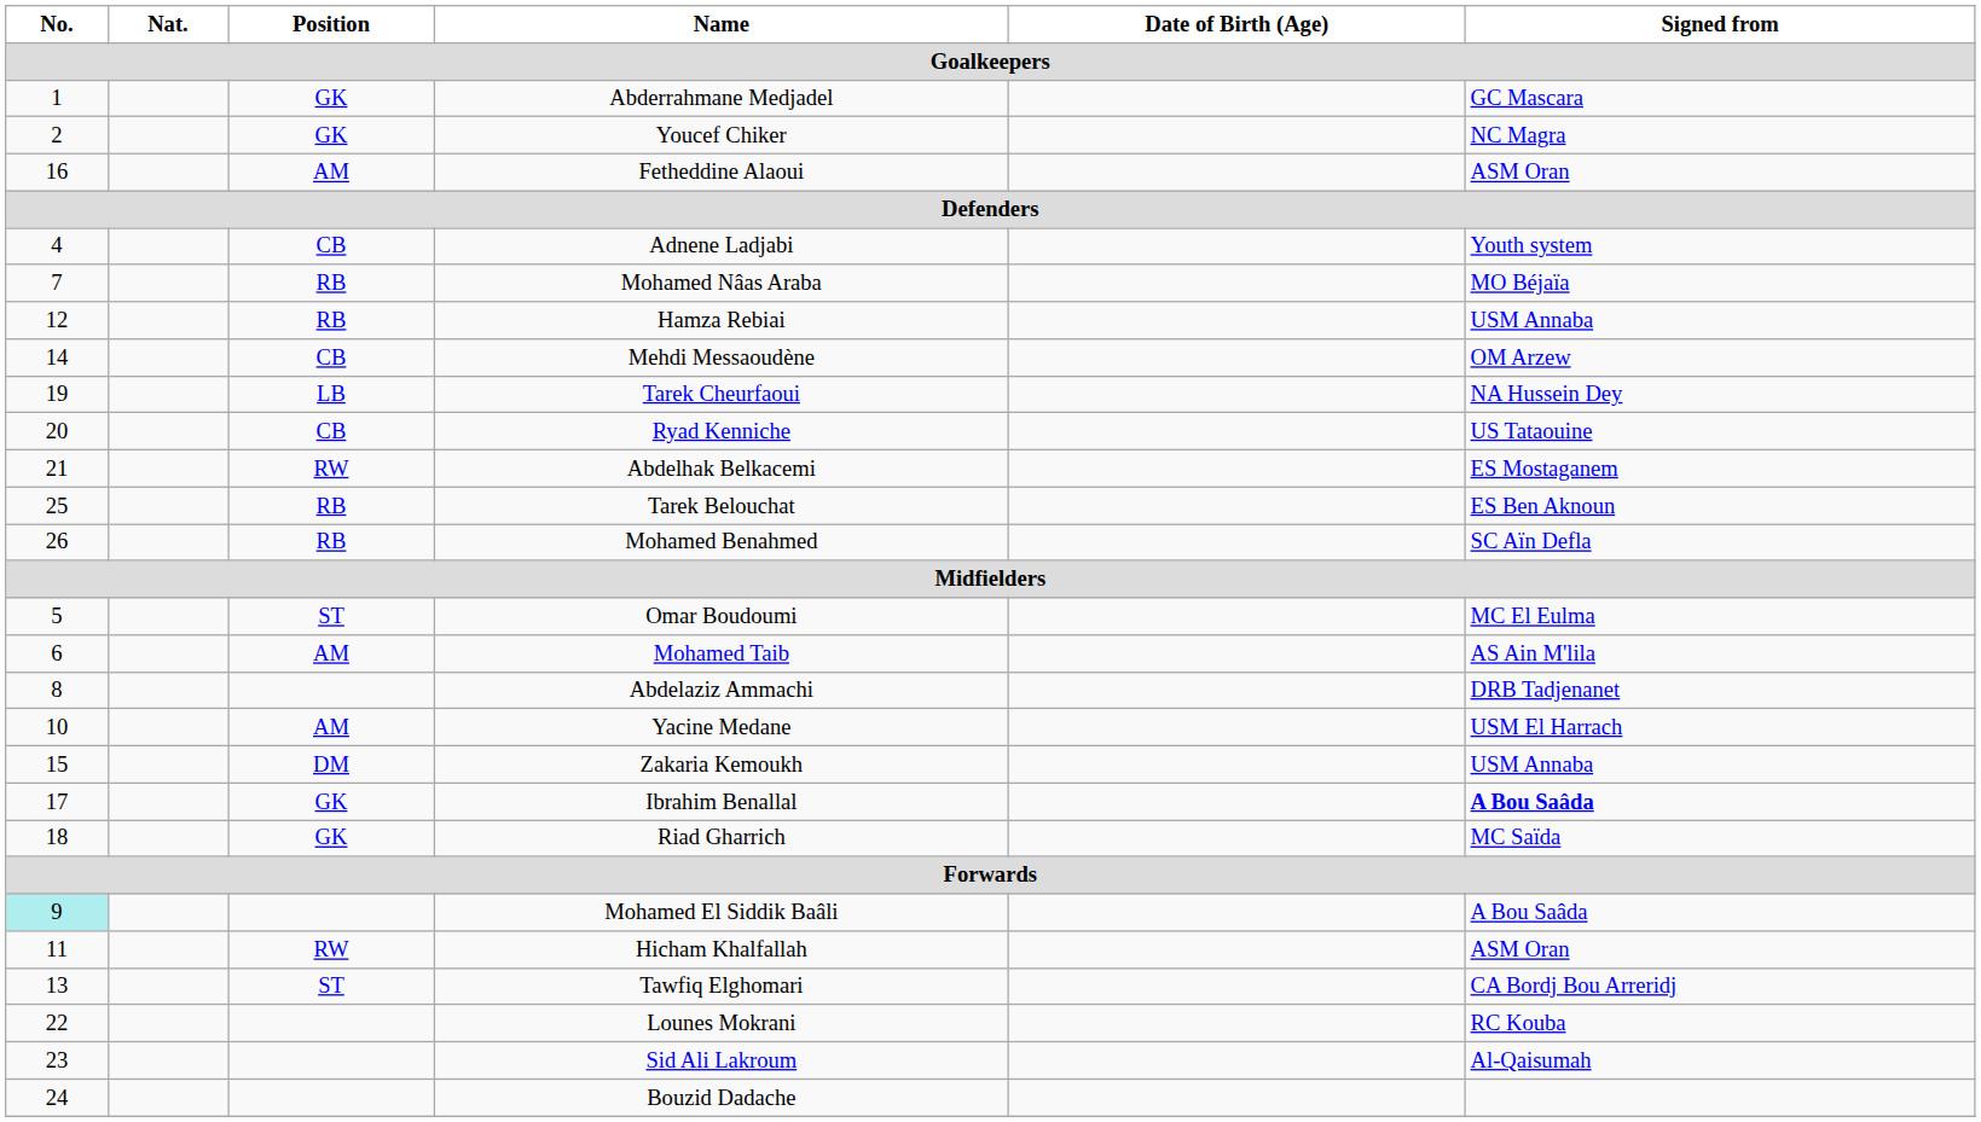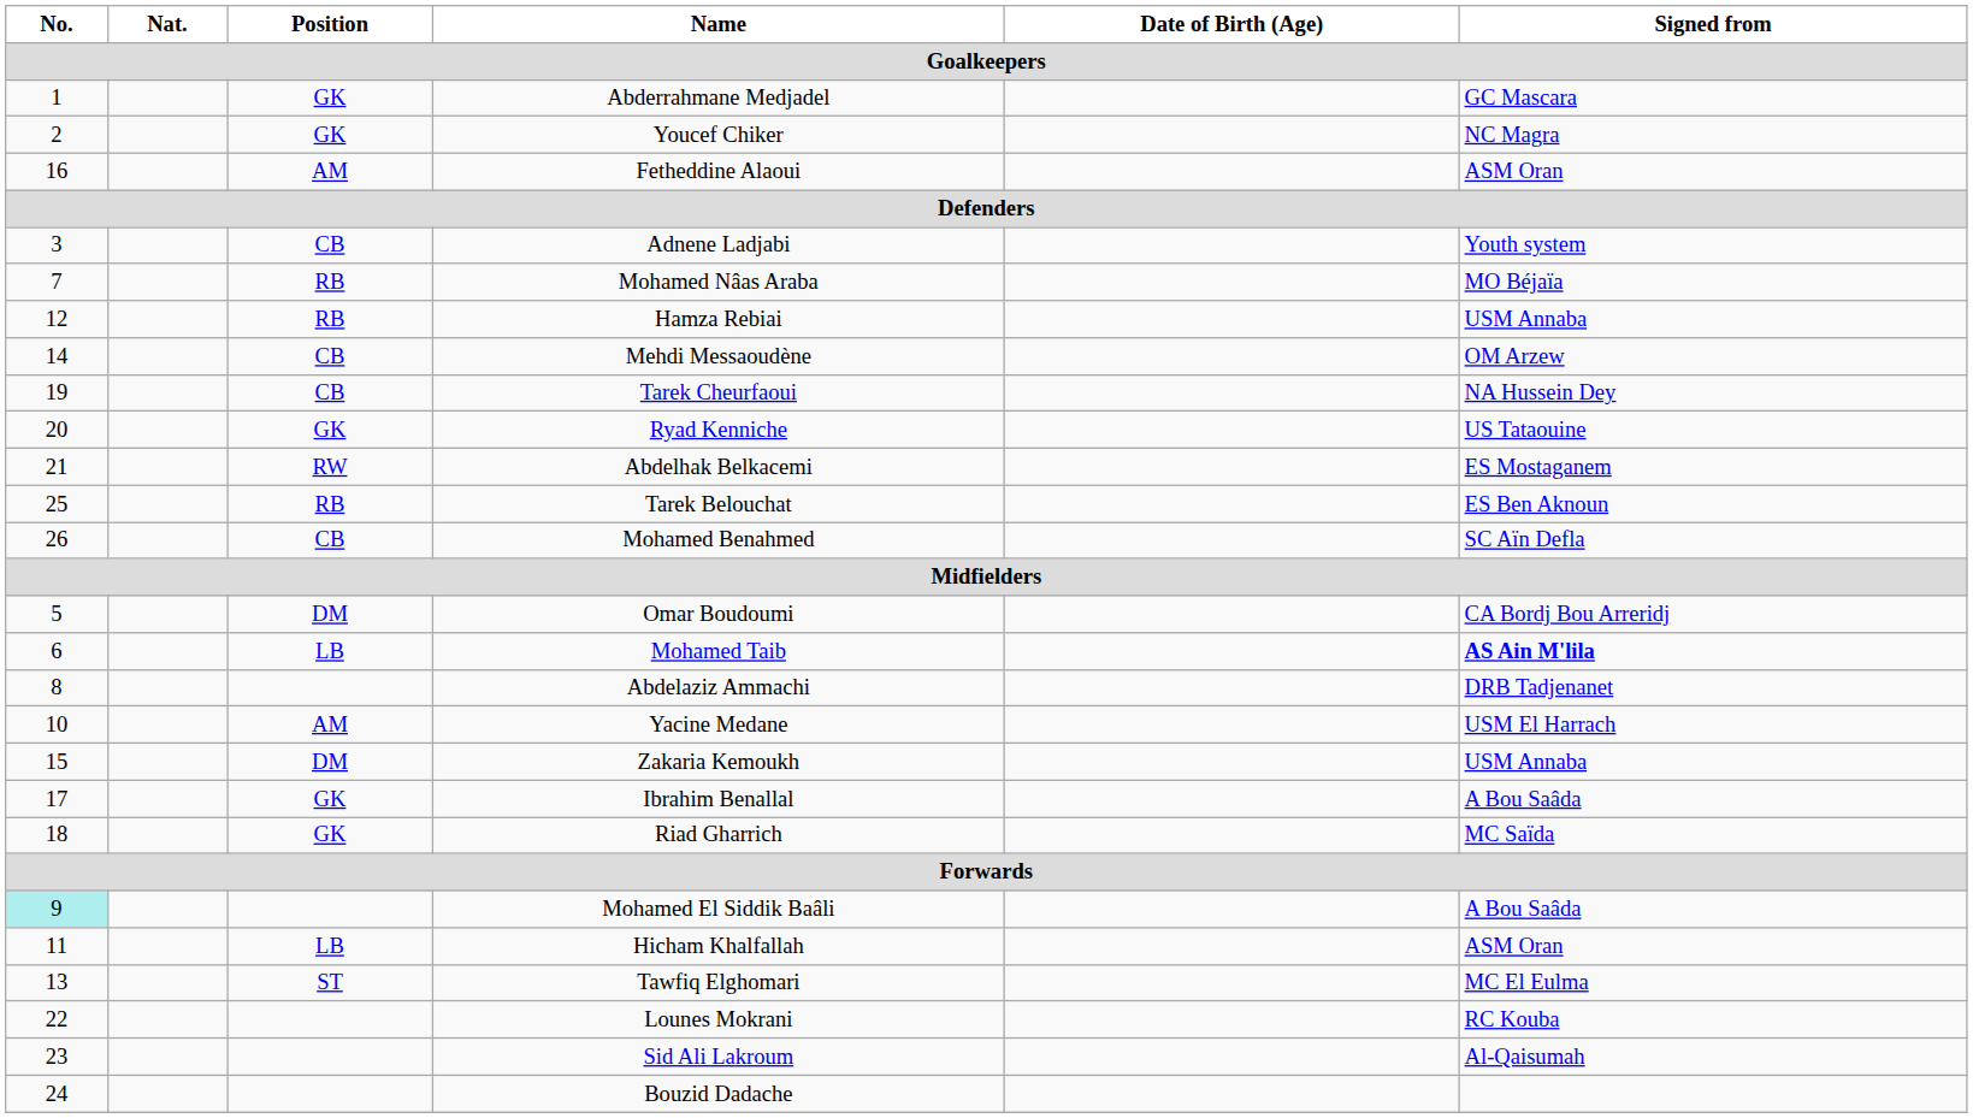 <table class="wikitable" style="text-align:center; font-size:90%; width:100%">
 <tr>
 <th style="background:white; color:black; text-align:center;">No.</th>
 <th style="background:white; color:black; text-align:center;">Nat.</th>
 <th style="background:white; color:black; text-align:center;">Position</th>
 <th style="background:white; color:black; text-align:center;">Name</th>
 <th style="background:white; color:black; text-align:center;">Date of Birth (Age)</th>
 <th style="background:white; color:black; text-align:center;">Signed from</th>
 </tr>
 <tr>
 <th colspan=10 style="background:#DCDCDC; text-align:center;">Goalkeepers</th>
 </tr>
 <tr>
 <td>1</td>
 <td></td>
 <td><a href='#'>GK</a></td>
 <td>Abderrahmane Medjadel</td>
 <td></td>
 <td style="text-align:left"> <a href='#'>GC Mascara</a></td>
 </tr>
 <tr>
 <td>2</td>
 <td></td>
 <td><a href='#'>GK</a></td>
 <td>Youcef Chiker</td>
 <td></td>
 <td style="text-align:left"> <a href='#'>NC Magra</a></td>
 </tr>
 <tr>
 <td>16</td>
 <td></td>
 <td><a href='#'>AM</a></td>
 <td>Fetheddine Alaoui</td>
 <td></td>
 <td style="text-align:left"> <a href='#'>ASM Oran</a></td>
 </tr>
 <tr>
 <th colspan=10 style="background:#DCDCDC; text-align:center;">Defenders</th>
 </tr>
 <tr>
-<td>4</td>
+<td>3</td>
 <td></td>
 <td><a href='#'>CB</a></td>
 <td>Adnene Ladjabi</td>
 <td></td>
 <td style="text-align:left"> <a href='#'>Youth system</a></td>
 </tr>
 <tr>
 <td>7</td>
 <td></td>
 <td><a href='#'>RB</a></td>
 <td>Mohamed Nâas Araba</td>
 <td></td>
 <td style="text-align:left"> <a href='#'>MO Béjaïa</a></td>
 </tr>
 <tr>
 <td>12</td>
 <td></td>
 <td><a href='#'>RB</a></td>
 <td>Hamza Rebiai</td>
 <td></td>
 <td style="text-align:left"> <a href='#'>USM Annaba</a></td>
 </tr>
 <tr>
 <td>14</td>
 <td></td>
 <td><a href='#'>CB</a></td>
 <td>Mehdi Messaoudène</td>
 <td></td>
 <td style="text-align:left"> <a href='#'>OM Arzew</a></td>
 </tr>
 <tr>
 <td>19</td>
 <td></td>
-<td><a href='#'>LB</a></td>
+<td><a href='#'>CB</a></td>
 <td><a href='#'>Tarek Cheurfaoui</a></td>
 <td></td>
 <td style="text-align:left"> <a href='#'>NA Hussein Dey</a></td>
 </tr>
 <tr>
 <td>20</td>
 <td></td>
-<td><a href='#'>CB</a></td>
+<td><a href='#'>GK</a></td>
 <td><a href='#'>Ryad Kenniche</a></td>
 <td></td>
 <td style="text-align:left"> <a href='#'>US Tataouine</a></td>
 </tr>
 <tr>
 <td>21</td>
 <td></td>
 <td><a href='#'>RW</a></td>
 <td>Abdelhak Belkacemi</td>
 <td></td>
 <td style="text-align:left"> <a href='#'>ES Mostaganem</a></td>
 </tr>
 <tr>
 <td>25</td>
 <td></td>
 <td><a href='#'>RB</a></td>
 <td>Tarek Belouchat</td>
 <td></td>
 <td style="text-align:left"> <a href='#'>ES Ben Aknoun</a></td>
 </tr>
 <tr>
 <td>26</td>
 <td></td>
-<td><a href='#'>RB</a></td>
+<td><a href='#'>CB</a></td>
 <td>Mohamed Benahmed</td>
 <td></td>
 <td style="text-align:left"> <a href='#'>SC Aïn Defla</a></td>
 </tr>
 <tr>
 <th colspan=10 style="background:#DCDCDC; text-align:center;">Midfielders</th>
 </tr>
 <tr>
 <td>5</td>
 <td></td>
-<td><a href='#'>ST</a></td>
+<td><a href='#'>DM</a></td>
 <td>Omar Boudoumi</td>
 <td></td>
-<td style="text-align:left"> <a href='#'>MC El Eulma</a></td>
+<td style="text-align:left"> <a href='#'>CA Bordj Bou Arreridj</a></td>
 </tr>
 <tr>
 <td>6</td>
 <td></td>
-<td><a href='#'>AM</a></td>
+<td><a href='#'>LB</a></td>
 <td><a href='#'>Mohamed Taib</a></td>
 <td></td>
-<td style="text-align:left"> <a href='#'>AS Ain M'lila</a></td>
+<td style="text-align:left"><strong> <a href='#'>AS Ain M'lila</a></strong></td>
 </tr>
 <tr>
 <td>8</td>
 <td></td>
 <td></td>
 <td>Abdelaziz Ammachi</td>
 <td></td>
 <td style="text-align:left"> <a href='#'>DRB Tadjenanet</a></td>
 </tr>
 <tr>
 <td>10</td>
 <td></td>
 <td><a href='#'>AM</a></td>
 <td>Yacine Medane</td>
 <td></td>
 <td style="text-align:left"> <a href='#'>USM El Harrach</a></td>
 </tr>
 <tr>
 <td>15</td>
 <td></td>
 <td><a href='#'>DM</a></td>
 <td>Zakaria Kemoukh</td>
 <td></td>
 <td style="text-align:left"> <a href='#'>USM Annaba</a></td>
 </tr>
 <tr>
 <td>17</td>
 <td></td>
 <td><a href='#'>GK</a></td>
 <td>Ibrahim Benallal</td>
 <td></td>
-<td style="text-align:left"><strong> <a href='#'>A Bou Saâda</a></strong></td>
+<td style="text-align:left"> <a href='#'>A Bou Saâda</a></td>
 </tr>
 <tr>
 <td>18</td>
 <td></td>
 <td><a href='#'>GK</a></td>
 <td>Riad Gharrich</td>
 <td></td>
 <td style="text-align:left"> <a href='#'>MC Saïda</a></td>
 </tr>
 <tr>
 <th colspan=10 style="background:#DCDCDC; text-align:center;">Forwards</th>
 </tr>
 <tr>
 <td style="background: paleturquoise;">9</td>
 <td></td>
 <td></td>
 <td>Mohamed El Siddik Baâli</td>
 <td></td>
 <td style="text-align:left"> <a href='#'>A Bou Saâda</a></td>
 </tr>
 <tr>
 <td>11</td>
 <td></td>
-<td><a href='#'>RW</a></td>
+<td><a href='#'>LB</a></td>
 <td>Hicham Khalfallah</td>
 <td></td>
 <td style="text-align:left"> <a href='#'>ASM Oran</a></td>
 </tr>
 <tr>
 <td>13</td>
 <td></td>
 <td><a href='#'>ST</a></td>
 <td>Tawfiq Elghomari</td>
 <td></td>
-<td style="text-align:left"> <a href='#'>CA Bordj Bou Arreridj</a></td>
+<td style="text-align:left"> <a href='#'>MC El Eulma</a></td>
 </tr>
 <tr>
 <td>22</td>
 <td></td>
 <td></td>
 <td>Lounes Mokrani</td>
 <td></td>
 <td style="text-align:left"> <a href='#'>RC Kouba</a></td>
 </tr>
 <tr>
 <td>23</td>
 <td></td>
 <td></td>
 <td><a href='#'>Sid Ali Lakroum</a></td>
 <td></td>
 <td style="text-align:left"> <a href='#'>Al-Qaisumah</a></td>
 </tr>
 <tr>
 <td>24</td>
 <td></td>
 <td></td>
 <td>Bouzid Dadache</td>
 <td></td>
 <td style="text-align:left"> <a href='#'></a></td>
 </tr>
 <tr>
 </tr>
 </table>
